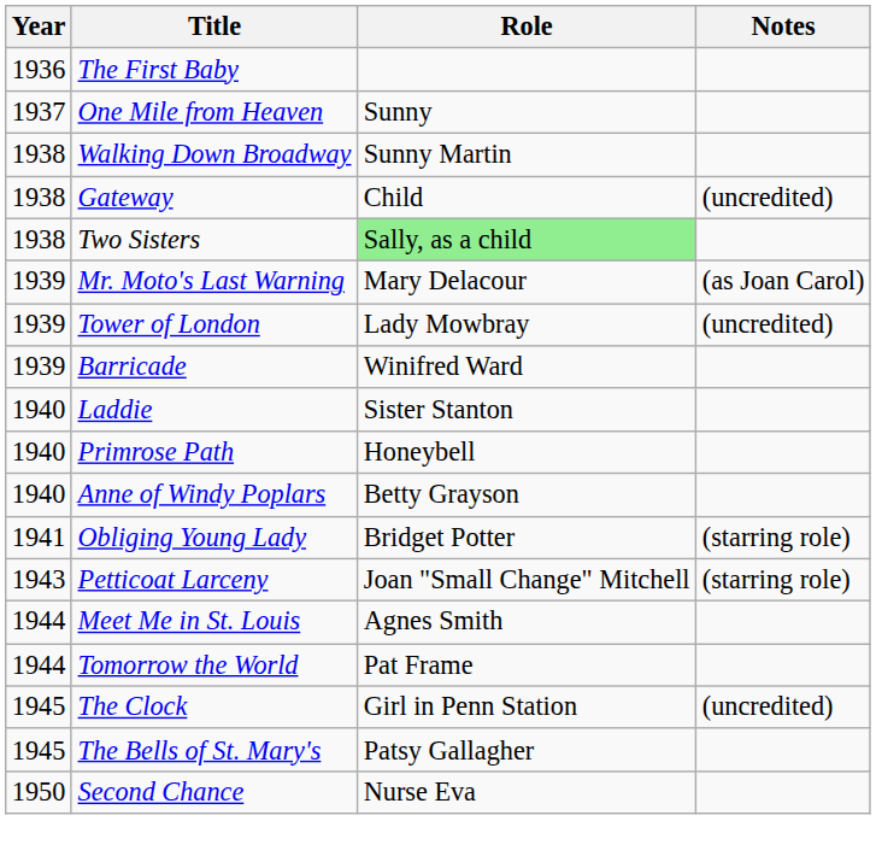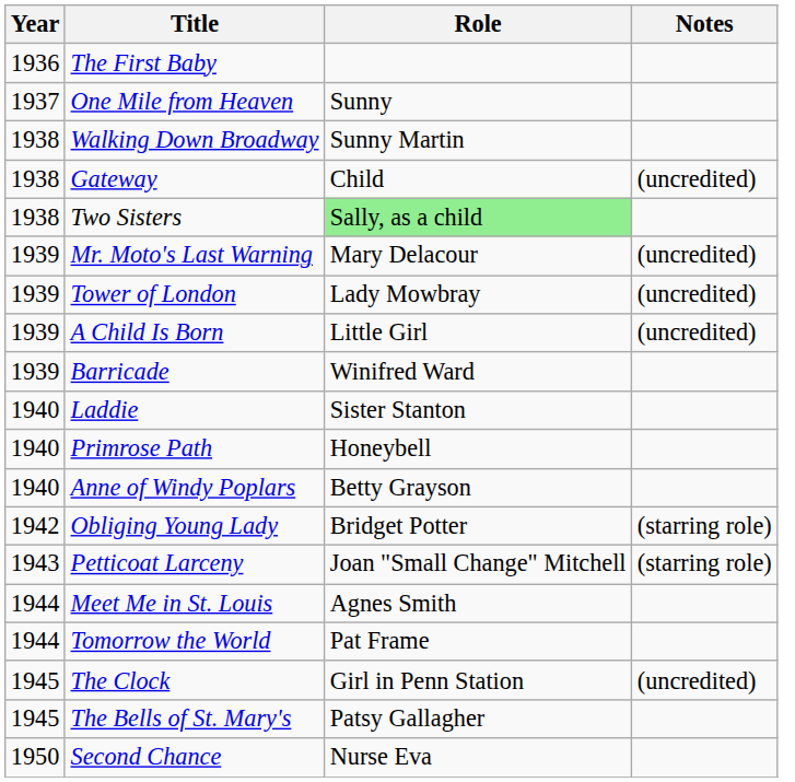 <table class="wikitable">
 <tr>
 <th>Year</th>
 <th>Title</th>
 <th>Role</th>
 <th>Notes</th>
 </tr>
 <tr>
 <td>1936</td>
 <td><em><a href='#'>The First Baby</a></em></td>
 <td></td>
 <td></td>
 </tr>
 <tr>
 <td>1937</td>
 <td><em><a href='#'>One Mile from Heaven</a></em></td>
 <td>Sunny</td>
 <td></td>
 </tr>
 <tr>
 <td>1938</td>
 <td><em><a href='#'>Walking Down Broadway</a></em></td>
 <td>Sunny Martin</td>
 <td></td>
 </tr>
 <tr>
 <td>1938</td>
 <td><em><a href='#'>Gateway</a></em></td>
 <td>Child</td>
 <td>(uncredited)</td>
 </tr>
 <tr>
 <td>1938</td>
 <td><em>Two Sisters</em></td>
 <td style="background: lightgreen;">Sally, as a child</td>
 <td></td>
 </tr>
 <tr>
 <td>1939</td>
 <td><em><a href='#'>Mr. Moto's Last Warning</a></em></td>
 <td>Mary Delacour</td>
-<td>(as Joan Carol)</td>
+<td>(uncredited)</td>
 </tr>
 <tr>
 <td>1939</td>
 <td><em><a href='#'>Tower of London</a></em></td>
 <td>Lady Mowbray</td>
+<td>(uncredited)</td>
+</tr>
+<tr>
+<td>1939</td>
+<td><em><a href='#'>A Child Is Born</a></em></td>
+<td>Little Girl</td>
 <td>(uncredited)</td>
 </tr>
 <tr>
 <td>1939</td>
 <td><em><a href='#'>Barricade</a></em></td>
 <td>Winifred Ward</td>
 <td></td>
 </tr>
 <tr>
 <td>1940</td>
 <td><em><a href='#'>Laddie</a></em></td>
 <td>Sister Stanton</td>
 <td></td>
 </tr>
 <tr>
 <td>1940</td>
 <td><em><a href='#'>Primrose Path</a></em></td>
 <td>Honeybell</td>
 <td></td>
 </tr>
 <tr>
 <td>1940</td>
 <td><em><a href='#'>Anne of Windy Poplars</a></em></td>
 <td>Betty Grayson</td>
 <td></td>
 </tr>
 <tr>
-<td>1941</td>
+<td>1942</td>
 <td><em><a href='#'>Obliging Young Lady</a></em></td>
 <td>Bridget Potter</td>
 <td>(starring role)</td>
 </tr>
 <tr>
 <td>1943</td>
 <td><em><a href='#'>Petticoat Larceny</a></em></td>
 <td>Joan "Small Change" Mitchell</td>
 <td>(starring role)</td>
 </tr>
 <tr>
 <td>1944</td>
 <td><em><a href='#'>Meet Me in St. Louis</a></em></td>
 <td>Agnes Smith</td>
 <td></td>
 </tr>
 <tr>
 <td>1944</td>
 <td><em><a href='#'>Tomorrow the World</a></em></td>
 <td>Pat Frame</td>
 <td></td>
 </tr>
 <tr>
 <td>1945</td>
 <td><em><a href='#'>The Clock</a></em></td>
 <td>Girl in Penn Station</td>
 <td>(uncredited)</td>
 </tr>
 <tr>
 <td>1945</td>
 <td><em><a href='#'>The Bells of St. Mary's</a></em></td>
 <td>Patsy Gallagher</td>
 <td></td>
 </tr>
 <tr>
 <td>1950</td>
 <td><em><a href='#'>Second Chance</a></em></td>
 <td>Nurse Eva</td>
 <td></td>
 </tr>
 </table>
